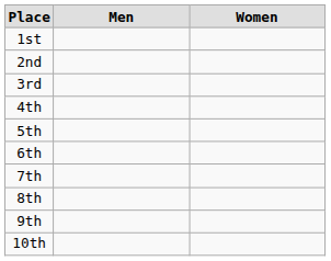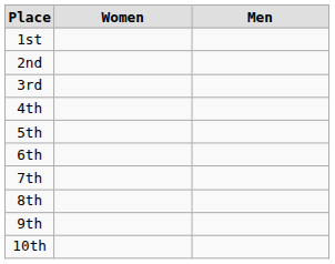 <table class="wikitable">
 <tr align="center" bgcolor="#dfdfdf">
 <td width="20"><strong>Place</strong></td>
+<td width="120"><strong>Women</strong></td>
 <td width="120"><strong>Men</strong></td>
-<td width="120"><strong>Women</strong></td>
 </tr>
 <tr align="center">
 <td>1st</td>
 <td></td>
 <td></td>
 </tr>
 <tr align="center">
 <td>2nd</td>
 <td></td>
 <td></td>
 </tr>
 <tr align="center">
 <td>3rd</td>
 <td></td>
 <td></td>
 </tr>
 <tr align="center">
 <td>4th</td>
 <td></td>
 <td></td>
 </tr>
 <tr align="center">
 <td>5th</td>
 <td></td>
 <td></td>
 </tr>
 <tr align="center">
 <td>6th</td>
 <td></td>
 <td></td>
 </tr>
 <tr align="center">
 <td>7th</td>
 <td></td>
 <td></td>
 </tr>
 <tr align="center">
 <td>8th</td>
 <td></td>
 <td></td>
 </tr>
 <tr align="center">
 <td>9th</td>
 <td></td>
 <td></td>
 </tr>
 <tr align="center">
 <td>10th</td>
 <td></td>
 <td></td>
 </tr>
 </table>
